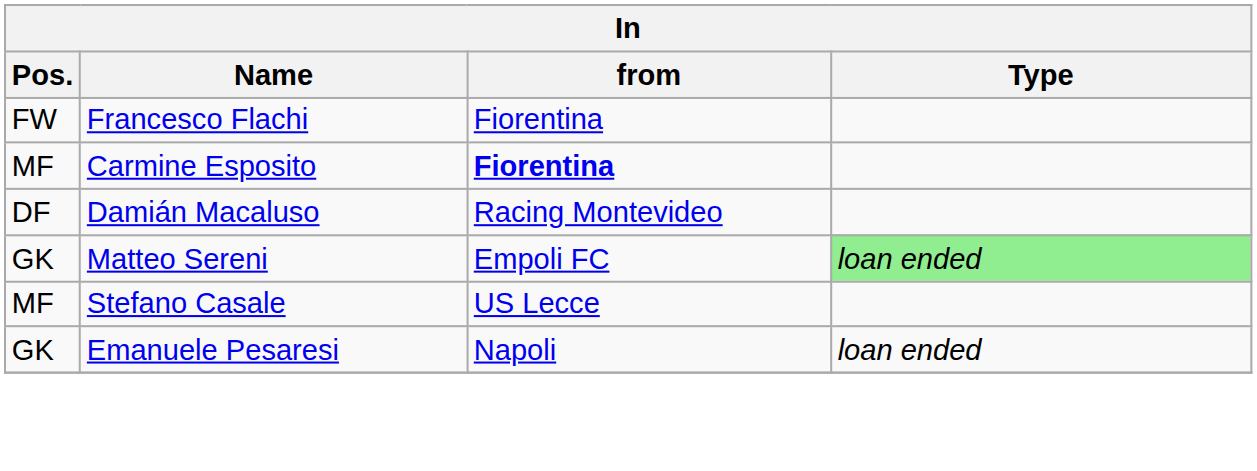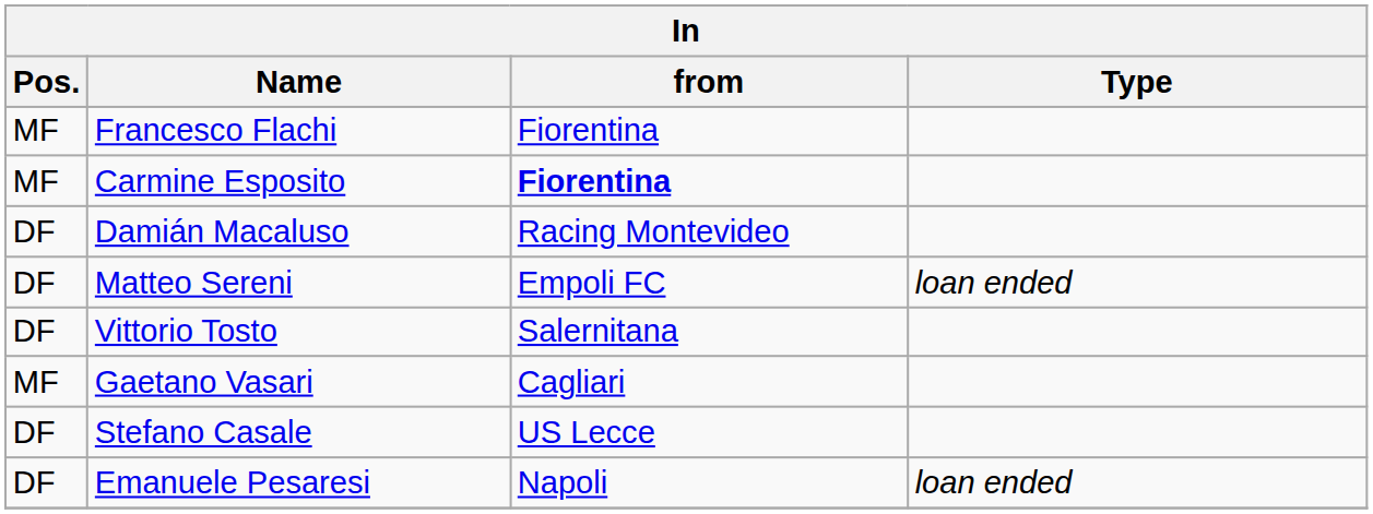 <table class="wikitable" style="font-size:90%;width:99%;">
 <tr>
 <th colspan="4">In</th>
 </tr>
 <tr>
 <th width=3%>Pos.</th>
 <th width=32%>Name</th>
 <th width=30%>from</th>
 <th width=35%>Type</th>
 </tr>
 <tr>
-<td>FW</td>
+<td>MF</td>
 <td><a href='#'>Francesco Flachi</a></td>
 <td><a href='#'>Fiorentina</a></td>
 <td></td>
 </tr>
 <tr>
 <td>MF</td>
 <td><a href='#'>Carmine Esposito</a></td>
 <td><strong><a href='#'>Fiorentina</a></strong></td>
 <td></td>
 </tr>
 <tr>
 <td>DF</td>
 <td><a href='#'>Damián Macaluso</a></td>
 <td><a href='#'>Racing Montevideo</a></td>
 <td></td>
 </tr>
 <tr>
-<td>GK</td>
+<td>DF</td>
 <td><a href='#'>Matteo Sereni</a></td>
 <td><a href='#'>Empoli FC</a></td>
-<td style="background: lightgreen;"><em>loan ended</em></td>
+<td><em>loan ended</em></td>
+</tr>
+<tr>
+<td>DF</td>
+<td><a href='#'>Vittorio Tosto</a></td>
+<td><a href='#'>Salernitana</a></td>
+<td></td>
 </tr>
 <tr>
 <td>MF</td>
+<td><a href='#'>Gaetano Vasari</a></td>
+<td><a href='#'>Cagliari</a></td>
+<td></td>
+</tr>
+<tr>
+<td>DF</td>
 <td><a href='#'>Stefano Casale</a></td>
 <td><a href='#'>US Lecce</a></td>
 <td></td>
 </tr>
 <tr>
-<td>GK</td>
+<td>DF</td>
 <td><a href='#'>Emanuele Pesaresi</a></td>
 <td><a href='#'>Napoli</a></td>
 <td><em>loan ended</em></td>
 </tr>
 <tr>
 </tr>
 </table>
